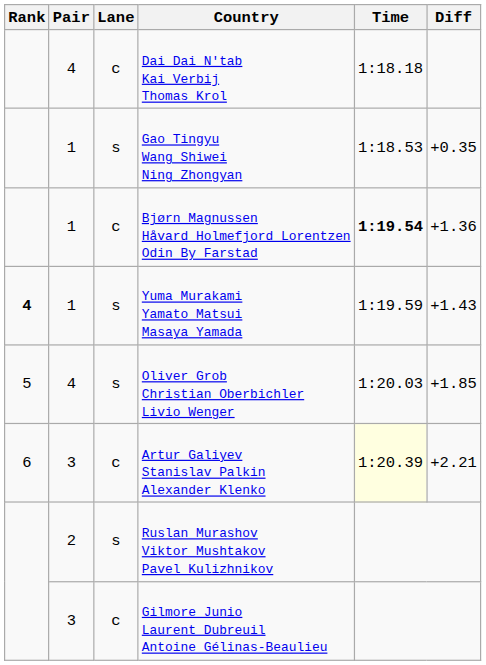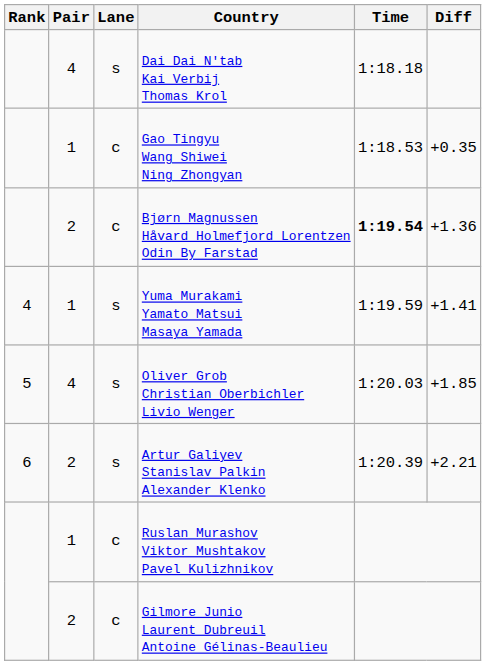 <table class="wikitable sortable" style="text-align:center">
 <tr>
 <th>Rank</th>
 <th>Pair</th>
 <th>Lane</th>
 <th>Country</th>
 <th>Time</th>
 <th>Diff</th>
 </tr>
 <tr>
 <td></td>
 <td>4</td>
-<td>c</td>
+<td>s</td>
 <td align=left><br><small><a href='#'>Dai Dai N'tab</a><br><a href='#'>Kai Verbij</a><br><a href='#'>Thomas Krol</a></small></td>
 <td>1:18.18</td>
 <td></td>
 </tr>
 <tr>
 <td></td>
 <td>1</td>
-<td>s</td>
+<td>c</td>
 <td align=left><br><small><a href='#'>Gao Tingyu</a><br><a href='#'>Wang Shiwei</a><br><a href='#'>Ning Zhongyan</a></small></td>
 <td>1:18.53</td>
 <td>+0.35</td>
 </tr>
 <tr>
 <td></td>
-<td>1</td>
+<td>2</td>
 <td>c</td>
 <td align=left><br><small><a href='#'>Bjørn Magnussen</a><br><a href='#'>Håvard Holmefjord Lorentzen</a><br><a href='#'>Odin By Farstad</a></small></td>
 <td><strong>1:19.54</strong></td>
 <td>+1.36</td>
 </tr>
 <tr>
-<td><strong>4</strong></td>
+<td>4</td>
 <td>1</td>
 <td>s</td>
 <td align=left><br><small><a href='#'>Yuma Murakami</a><br><a href='#'>Yamato Matsui</a><br><a href='#'>Masaya Yamada</a></small></td>
 <td>1:19.59</td>
-<td>+1.43</td>
+<td>+1.41</td>
 </tr>
 <tr>
 <td>5</td>
 <td>4</td>
 <td>s</td>
 <td align=left><br><small><a href='#'>Oliver Grob</a><br><a href='#'>Christian Oberbichler</a><br><a href='#'>Livio Wenger</a></small></td>
 <td>1:20.03</td>
 <td>+1.85</td>
 </tr>
 <tr>
 <td>6</td>
-<td>3</td>
-<td>c</td>
+<td>2</td>
+<td>s</td>
 <td align=left><br><small><a href='#'>Artur Galiyev</a><br><a href='#'>Stanislav Palkin</a><br><a href='#'>Alexander Klenko</a></small></td>
-<td style="background: lightyellow;">1:20.39</td>
+<td>1:20.39</td>
 <td>+2.21</td>
 </tr>
 <tr>
 <td rowspan=2></td>
-<td>2</td>
-<td>s</td>
+<td>1</td>
+<td>c</td>
 <td align=left><br><small><a href='#'>Ruslan Murashov</a><br><a href='#'>Viktor Mushtakov</a><br><a href='#'>Pavel Kulizhnikov</a></small></td>
 <td colspan=2></td>
 </tr>
 <tr>
-<td>3</td>
+<td>2</td>
 <td>c</td>
 <td align=left><br><small><a href='#'>Gilmore Junio</a><br><a href='#'>Laurent Dubreuil</a><br><a href='#'>Antoine Gélinas-Beaulieu</a></small></td>
 <td colspan=2></td>
 </tr>
 </table>
